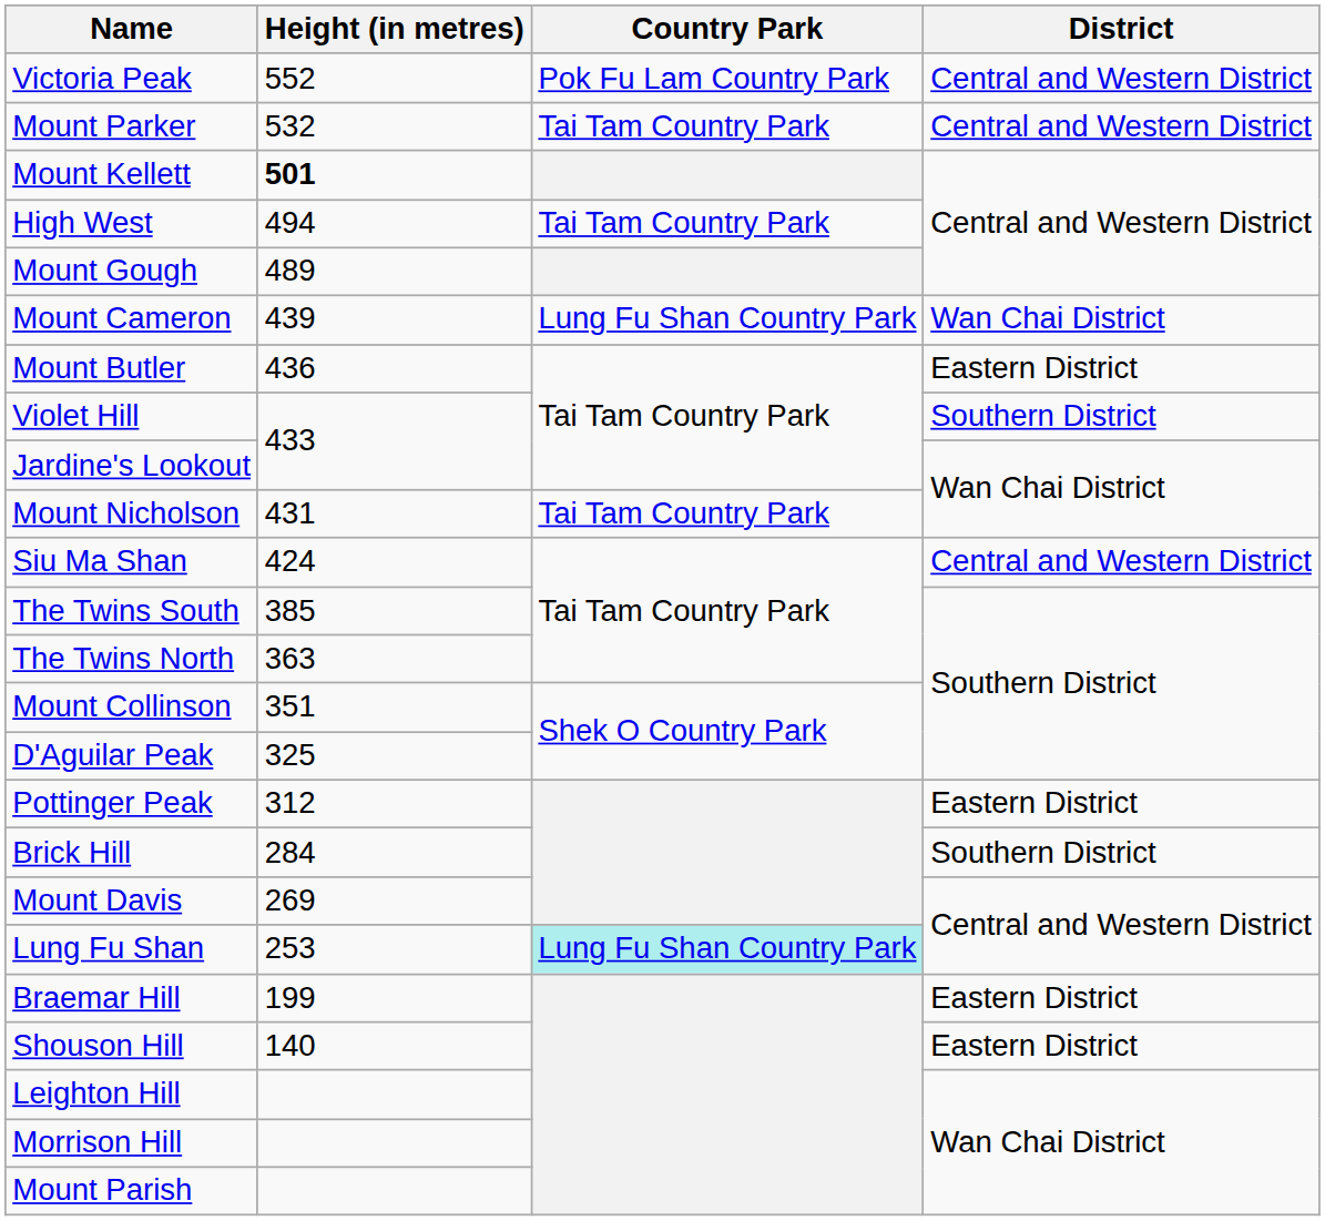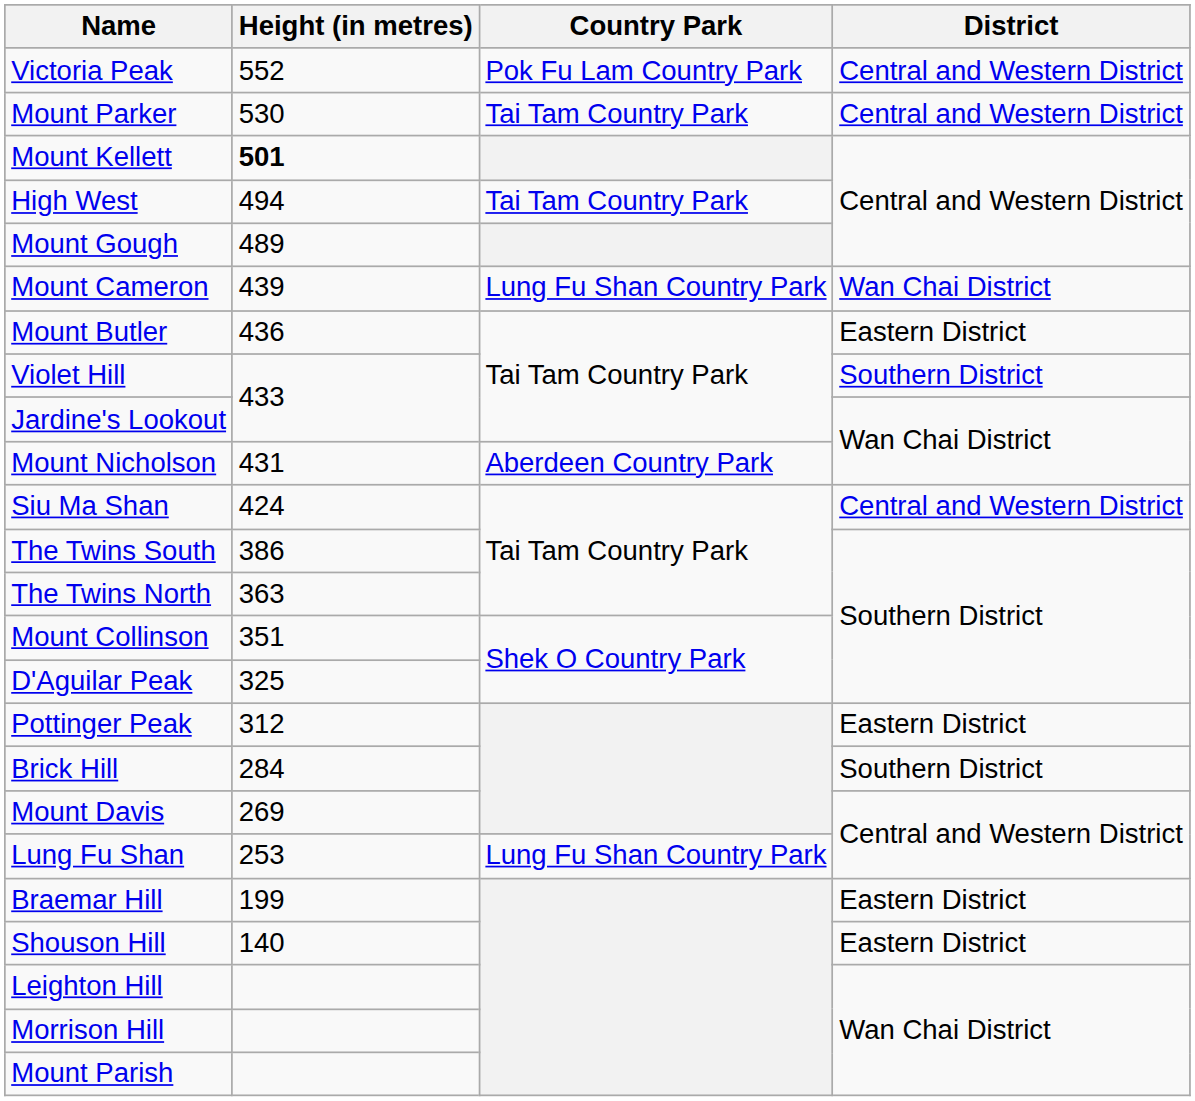 <table class="sortable wikitable">
 <tr>
 <th>Name</th>
 <th>Height (in metres)</th>
 <th>Country Park</th>
 <th>District</th>
 </tr>
 <tr>
 <td><a href='#'>Victoria Peak</a> </td>
 <td>552</td>
 <td><a href='#'>Pok Fu Lam Country Park</a></td>
 <td><a href='#'>Central and Western District</a></td>
 </tr>
 <tr>
 <td><a href='#'>Mount Parker</a> </td>
-<td>532</td>
+<td>530</td>
 <td><a href='#'>Tai Tam Country Park</a></td>
 <td><a href='#'>Central and Western District</a></td>
 </tr>
 <tr>
 <td><a href='#'>Mount Kellett</a> </td>
 <td><strong>501</strong></td>
 <th></th>
 <td rowspan="3">Central and Western District</td>
 </tr>
 <tr>
 <td><a href='#'>High West</a></td>
 <td>494</td>
 <td><a href='#'>Tai Tam Country Park</a></td>
 </tr>
 <tr>
 <td><a href='#'>Mount Gough</a></td>
 <td>489</td>
 <th></th>
 </tr>
 <tr>
 <td><a href='#'>Mount Cameron</a> </td>
 <td>439</td>
 <td><a href='#'>Lung Fu Shan Country Park</a></td>
 <td><a href='#'>Wan Chai District</a></td>
 </tr>
 <tr>
 <td><a href='#'>Mount Butler</a></td>
 <td>436</td>
 <td rowspan="3">Tai Tam Country Park</td>
 <td>Eastern District</td>
 </tr>
 <tr>
 <td><a href='#'>Violet Hill</a></td>
 <td rowspan="2">433</td>
 <td><a href='#'>Southern District</a></td>
 </tr>
 <tr>
 <td><a href='#'>Jardine's Lookout</a></td>
 <td rowspan="2">Wan Chai District</td>
 </tr>
 <tr>
 <td><a href='#'>Mount Nicholson</a> </td>
 <td>431</td>
-<td><a href='#'>Tai Tam Country Park</a></td>
+<td><a href='#'>Aberdeen Country Park</a></td>
 </tr>
 <tr>
 <td><a href='#'>Siu Ma Shan</a></td>
 <td>424</td>
 <td rowspan="3">Tai Tam Country Park</td>
 <td><a href='#'>Central and Western District</a></td>
 </tr>
 <tr>
 <td><a href='#'>The Twins South</a></td>
-<td>385</td>
+<td>386</td>
 <td rowspan="4">Southern District</td>
 </tr>
 <tr>
 <td><a href='#'>The Twins North</a></td>
 <td>363</td>
 </tr>
 <tr>
 <td><a href='#'>Mount Collinson</a></td>
 <td>351</td>
 <td rowspan="2"><a href='#'>Shek O Country Park</a></td>
 </tr>
 <tr>
 <td><a href='#'>D'Aguilar Peak</a></td>
 <td>325</td>
 </tr>
 <tr>
 <td><a href='#'>Pottinger Peak</a></td>
 <td>312</td>
 <th rowspan="3"></th>
 <td>Eastern District</td>
 </tr>
 <tr>
 <td><a href='#'>Brick Hill</a></td>
 <td>284</td>
 <td>Southern District</td>
 </tr>
 <tr>
 <td><a href='#'>Mount Davis</a></td>
 <td>269</td>
 <td rowspan="2">Central and Western District</td>
 </tr>
 <tr>
 <td><a href='#'>Lung Fu Shan</a></td>
 <td>253</td>
-<td style="background: paleturquoise;"><a href='#'>Lung Fu Shan Country Park</a></td>
+<td><a href='#'>Lung Fu Shan Country Park</a></td>
 </tr>
 <tr>
 <td><a href='#'>Braemar Hill</a></td>
 <td>199</td>
 <th rowspan="5"></th>
 <td>Eastern District</td>
 </tr>
 <tr>
 <td><a href='#'>Shouson Hill</a></td>
 <td>140</td>
 <td>Eastern District</td>
 </tr>
 <tr>
 <td><a href='#'>Leighton Hill</a></td>
 <td></td>
 <td rowspan="3">Wan Chai District</td>
 </tr>
 <tr>
 <td><a href='#'>Morrison Hill</a> </td>
 <td></td>
 </tr>
 <tr>
 <td><a href='#'>Mount Parish</a></td>
 <td></td>
 </tr>
 </table>
